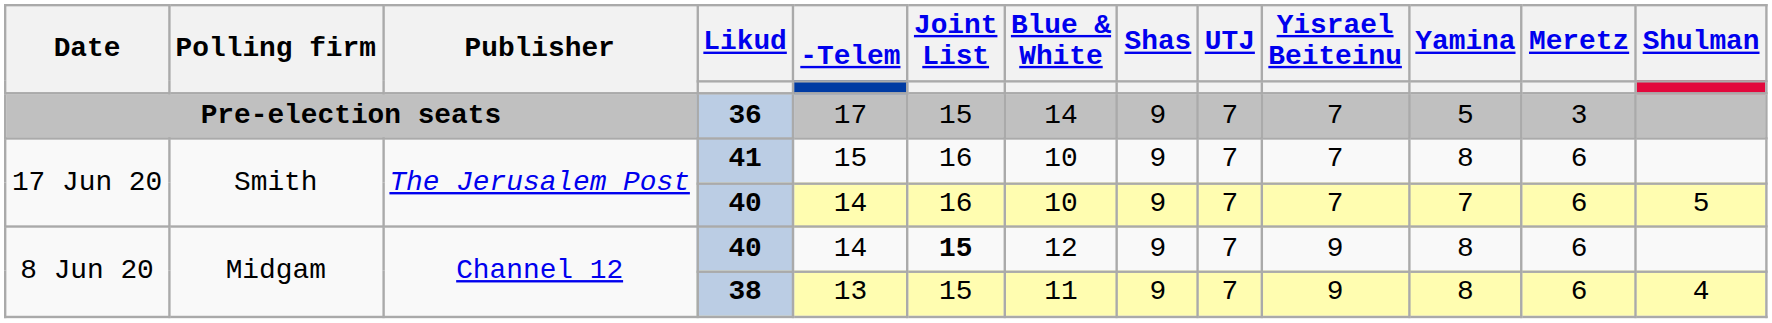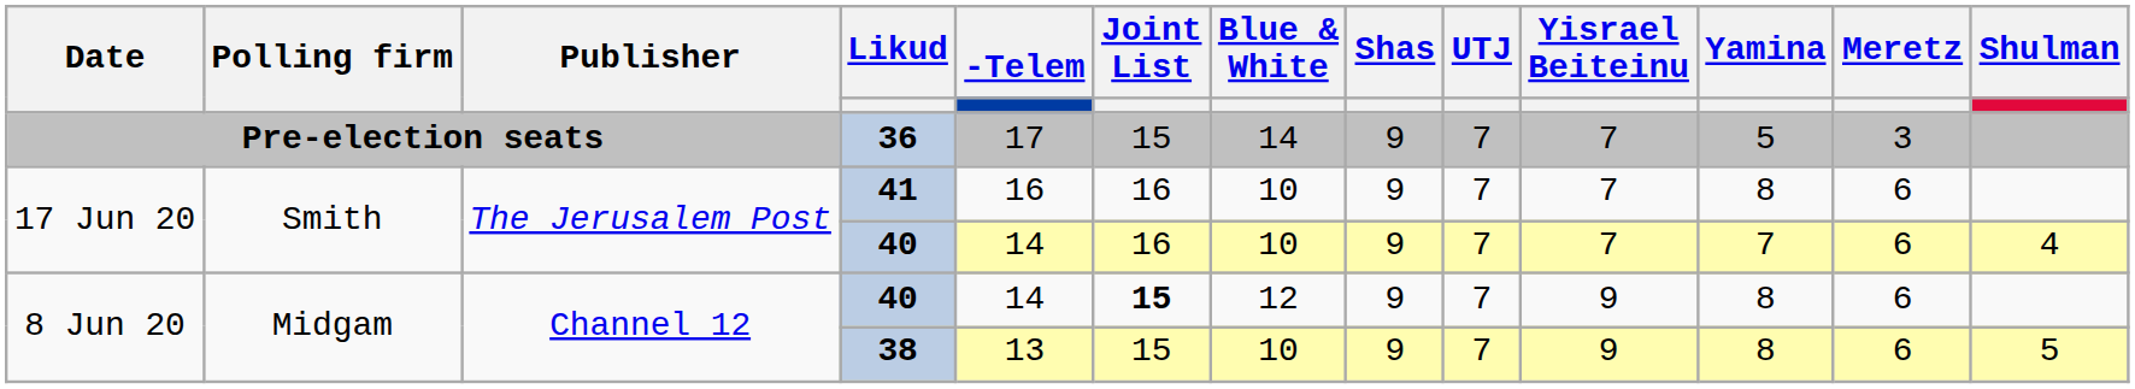 <table class="wikitable sortable" style=text-align:center;font-size:90%;line-height:13px>
 <tr>
 <th rowspan=2>Date</th>
 <th rowspan=2>Polling firm</th>
 <th rowspan=2>Publisher</th>
 <th><a href='#'>Likud</a></th>
 <th><a href='#'><br>-Telem</a></th>
 <th><a href='#'>Joint<br>List</a></th>
 <th><a href='#'>Blue &<br>White</a></th>
 <th><a href='#'>Shas</a></th>
 <th><a href='#'>UTJ</a></th>
 <th><a href='#'>Yisrael<br>Beiteinu</a></th>
 <th><a href='#'>Yamina</a></th>
 <th><a href='#'>Meretz</a></th>
 <th><a href='#'>Shulman</a></th>
 </tr>
 <tr>
 <th style=background:></th>
 <th style=background:#003BA3></th>
 <th style=background:></th>
 <th style=background:></th>
 <th style=background:></th>
 <th style=background:></th>
 <th style=background:></th>
 <th style=background:></th>
 <th style=background:></th>
 <th style=background:#E2083C></th>
 </tr>
 <tr style=background:silver>
 <td colspan=3><strong>Pre-election seats</strong></td>
 <td style=background:#BBCDE4><strong>36</strong>	</td>
 <td>17					</td>
 <td>15					</td>
 <td>14					</td>
 <td>9					</td>
 <td>7					</td>
 <td>7					</td>
 <td>5					</td>
 <td>3					</td>
 <td>				</td>
 </tr>
 <tr>
 <td rowspan=2 data-sort-value=2020-06-17>17 Jun 20</td>
 <td rowspan=2>Smith</td>
 <td rowspan=2><em><a href='#'>The Jerusalem Post</a></em></td>
 <td style=background:#BBCDE4><strong>41</strong>	</td>
-<td>15					</td>
+<td>16					</td>
 <td>16					</td>
 <td>10					</td>
 <td>9					</td>
 <td>7					</td>
 <td>7					</td>
 <td>8					</td>
 <td>6					</td>
 <td>				</td>
 </tr>
 <tr style=background:#fffdb0>
 <td style=background:#BBCDE4><strong>40</strong>	</td>
 <td>14</td>
 <td>16					</td>
 <td>10					</td>
 <td>9					</td>
 <td>7					</td>
 <td>7					</td>
 <td>7<br>					</td>
 <td>6					</td>
-<td>5					</td>
+<td>4					</td>
 </tr>
 <tr>
 <td rowspan=2 data-sort-value=2020-06-08>8 Jun 20</td>
 <td rowspan=2>Midgam</td>
 <td rowspan=2><a href='#'>Channel 12</a></td>
 <td style=background:#BBCDE4><strong>40</strong>	</td>
 <td>14					</td>
 <td><strong>15					</strong></td>
 <td>12					</td>
 <td>9					</td>
 <td>7					</td>
 <td>9					</td>
 <td>8					</td>
 <td>6					</td>
 <td>				</td>
 </tr>
 <tr style=background:#fffdb0>
 <td style=background:#BBCDE4><strong>38</strong>	</td>
 <td>13					</td>
 <td>15					</td>
-<td>11					</td>
+<td>10					</td>
 <td>9					</td>
 <td>7					</td>
 <td>9					</td>
 <td>8					</td>
 <td>6					</td>
-<td>4					</td>
+<td>5					</td>
 </tr>
 </table>
